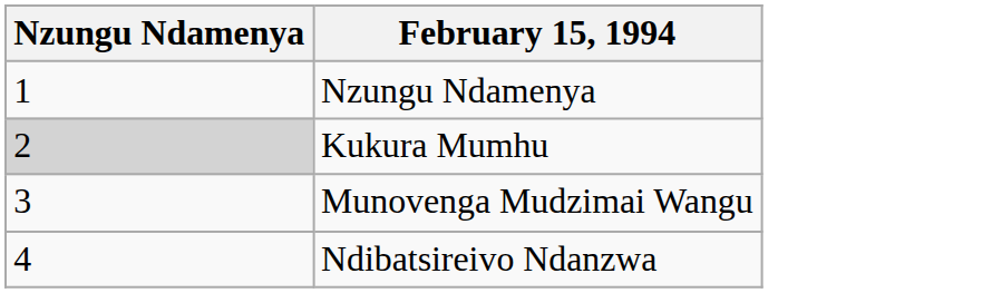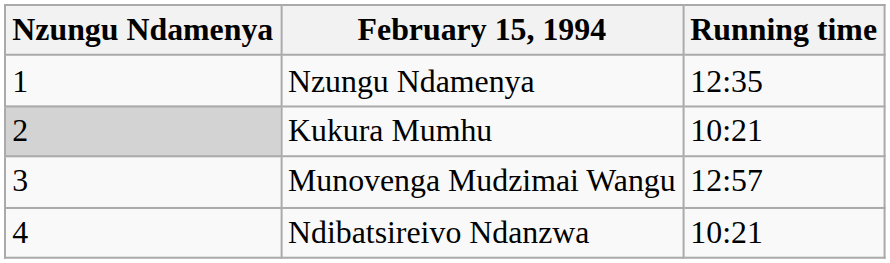 <table class="wikitable">
 <tr>
 <th>Nzungu Ndamenya</th>
 <th>February 15, 1994</th>
+<th>Running time</th>
 </tr>
 <tr>
 <td>1</td>
 <td>Nzungu Ndamenya</td>
+<td>12:35</td>
 </tr>
 <tr>
 <td style="background: lightgrey;">2</td>
 <td>Kukura Mumhu</td>
+<td>10:21</td>
 </tr>
 <tr>
 <td>3</td>
 <td>Munovenga Mudzimai Wangu</td>
+<td>12:57</td>
 </tr>
 <tr>
 <td>4</td>
 <td>Ndibatsireivo Ndanzwa</td>
+<td>10:21</td>
 </tr>
 </table>
